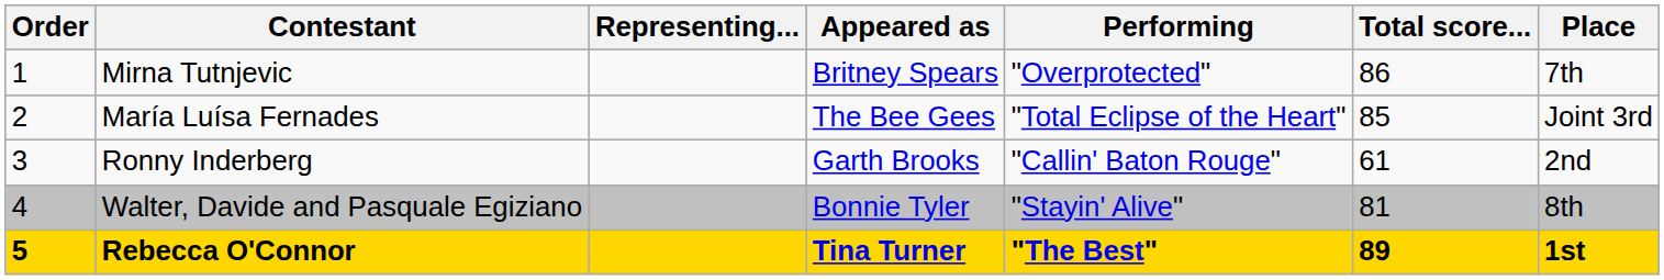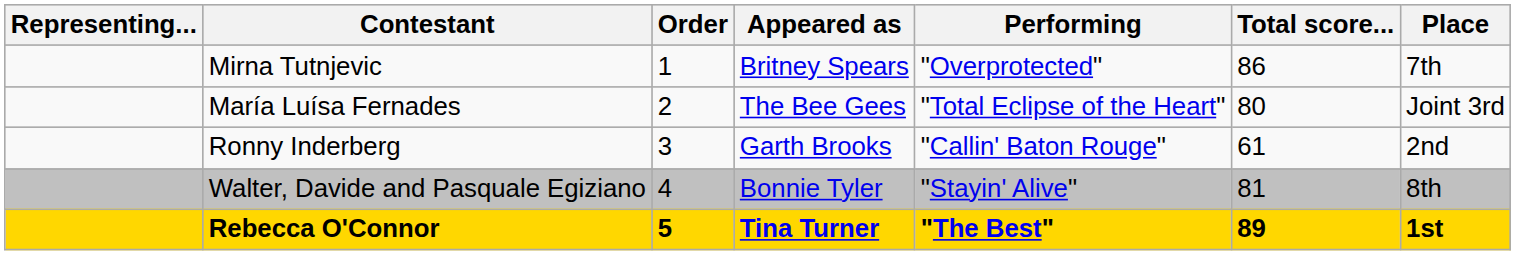 <table class="wikitable sortable">
 <tr>
+<th>Representing...</th>
+<th>Contestant</th>
 <th>Order</th>
-<th>Contestant</th>
-<th>Representing...</th>
 <th>Appeared as</th>
 <th>Performing</th>
 <th>Total score...</th>
 <th>Place</th>
 </tr>
 <tr>
+<td></td>
+<td>Mirna Tutnjevic</td>
 <td>1</td>
-<td>Mirna Tutnjevic</td>
-<td></td>
 <td><a href='#'>Britney Spears</a></td>
 <td>"<a href='#'>Overprotected</a>"</td>
 <td>86</td>
 <td>7th</td>
 </tr>
 <tr>
+<td></td>
+<td>María Luísa Fernades</td>
 <td>2</td>
-<td>María Luísa Fernades</td>
-<td></td>
 <td><a href='#'>The Bee Gees</a></td>
 <td>"<a href='#'>Total Eclipse of the Heart</a>"</td>
-<td>85</td>
+<td>80</td>
 <td>Joint 3rd</td>
 </tr>
 <tr>
+<td></td>
+<td>Ronny Inderberg</td>
 <td>3</td>
-<td>Ronny Inderberg</td>
-<td></td>
 <td><a href='#'>Garth Brooks</a></td>
 <td>"<a href='#'>Callin' Baton Rouge</a>"</td>
 <td>61</td>
 <td>2nd</td>
 </tr>
 <tr style="background:silver;">
+<td></td>
+<td>Walter, Davide and Pasquale Egiziano</td>
 <td>4</td>
-<td>Walter, Davide and Pasquale Egiziano</td>
-<td></td>
 <td><a href='#'>Bonnie Tyler</a></td>
 <td>"<a href='#'>Stayin' Alive</a>"</td>
 <td>81</td>
 <td>8th</td>
 </tr>
 <tr style="background:gold;">
+<td><strong></strong></td>
+<td><strong>Rebecca O'Connor</strong></td>
 <td><strong>5</strong></td>
-<td><strong>Rebecca O'Connor</strong></td>
-<td><strong></strong></td>
 <td><strong><a href='#'>Tina Turner</a></strong></td>
 <td><strong>"<a href='#'>The Best</a>"</strong></td>
 <td><strong>89</strong></td>
 <td><strong>1st</strong></td>
 </tr>
 </table>
